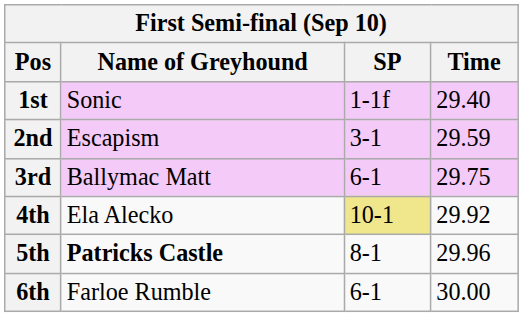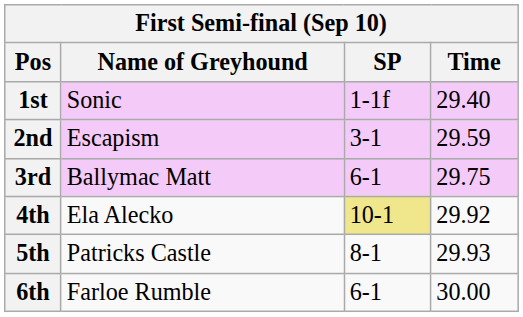 <table class="wikitable">
 <tr>
 <th colspan="6">First Semi-final (Sep 10)</th>
 </tr>
 <tr>
 <th width=30>Pos</th>
 <th width=180>Name of Greyhound</th>
 <th width=50>SP</th>
 <th width=50>Time</th>
 </tr>
 <tr style="background: #f4caf9;">
 <th>1st</th>
 <td>Sonic</td>
 <td>1-1f</td>
 <td>29.40</td>
 </tr>
 <tr style="background: #f4caf9;">
 <th>2nd</th>
 <td>Escapism</td>
 <td>3-1</td>
 <td>29.59</td>
 </tr>
 <tr style="background: #f4caf9;">
 <th>3rd</th>
 <td>Ballymac Matt</td>
 <td>6-1</td>
 <td>29.75</td>
 </tr>
 <tr>
 <th>4th</th>
 <td>Ela Alecko</td>
 <td style="background: khaki;">10-1</td>
 <td>29.92</td>
 </tr>
 <tr>
 <th>5th</th>
-<td><strong>Patricks Castle</strong></td>
+<td>Patricks Castle</td>
 <td>8-1</td>
-<td>29.96</td>
+<td>29.93</td>
 </tr>
 <tr>
 <th>6th</th>
 <td>Farloe Rumble</td>
 <td>6-1</td>
 <td>30.00</td>
 </tr>
 </table>
